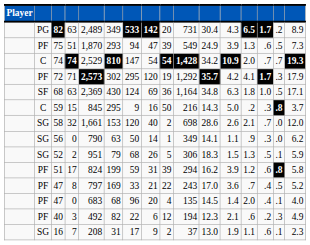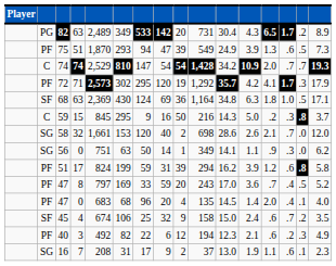 <table class="wikitable sortable" style="font-size: 95%; text-align:right;">
 <tr>
 <th style="background:#0057B7; color:#FFFFFF; border-top:#010101 3px solid; border-bottom:#010101 3px solid;">Player</th>
 <th style="background:#0057B7; color:#FFFFFF; border-top:#010101 3px solid; border-bottom:#010101 3px solid;"></th>
 <th style="background:#0057B7; color:#FFFFFF; border-top:#010101 3px solid; border-bottom:#010101 3px solid;"></th>
 <th style="background:#0057B7; color:#FFFFFF; border-top:#010101 3px solid; border-bottom:#010101 3px solid;"></th>
 <th style="background:#0057B7; color:#FFFFFF; border-top:#010101 3px solid; border-bottom:#010101 3px solid;"></th>
 <th style="background:#0057B7; color:#FFFFFF; border-top:#010101 3px solid; border-bottom:#010101 3px solid;"></th>
 <th style="background:#0057B7; color:#FFFFFF; border-top:#010101 3px solid; border-bottom:#010101 3px solid;"></th>
 <th style="background:#0057B7; color:#FFFFFF; border-top:#010101 3px solid; border-bottom:#010101 3px solid;"></th>
 <th style="background:#0057B7; color:#FFFFFF; border-top:#010101 3px solid; border-bottom:#010101 3px solid;"></th>
 <th style="background:#0057B7; color:#FFFFFF; border-top:#010101 3px solid; border-bottom:#010101 3px solid;"></th>
 <th style="background:#0057B7; color:#FFFFFF; border-top:#010101 3px solid; border-bottom:#010101 3px solid;"></th>
 <th style="background:#0057B7; color:#FFFFFF; border-top:#010101 3px solid; border-bottom:#010101 3px solid;"></th>
 <th style="background:#0057B7; color:#FFFFFF; border-top:#010101 3px solid; border-bottom:#010101 3px solid;"></th>
 <th style="background:#0057B7; color:#FFFFFF; border-top:#010101 3px solid; border-bottom:#010101 3px solid;"></th>
 <th style="background:#0057B7; color:#FFFFFF; border-top:#010101 3px solid; border-bottom:#010101 3px solid;"></th>
 <th style="background:#0057B7; color:#FFFFFF; border-top:#010101 3px solid; border-bottom:#010101 3px solid;"></th>
 </tr>
 <tr>
 <td style="text-align:left;"></td>
 <td style="text-align:center;">PG</td>
 <td style="background:#010101; color:#FFFFFF;"><strong>82</strong></td>
 <td>63</td>
 <td>2,489</td>
 <td>349</td>
 <td style="background:#010101; color:#FFFFFF;"><strong>533</strong></td>
 <td style="background:#010101; color:#FFFFFF;"><strong>142</strong></td>
 <td>20</td>
 <td>731</td>
 <td>30.4</td>
 <td>4.3</td>
 <td style="background:#010101; color:#FFFFFF;"><strong>6.5</strong></td>
 <td style="background:#010101; color:#FFFFFF;"><strong>1.7</strong></td>
 <td>.2</td>
 <td>8.9</td>
 </tr>
 <tr>
 <td style="text-align:left;"></td>
 <td style="text-align:center;">PF</td>
 <td>75</td>
 <td>51</td>
 <td>1,870</td>
 <td>293</td>
 <td>94</td>
 <td>47</td>
 <td>39</td>
 <td>549</td>
 <td>24.9</td>
 <td>3.9</td>
 <td>1.3</td>
 <td>.6</td>
 <td>.5</td>
 <td>7.3</td>
 </tr>
 <tr>
 <td style="text-align:left;"></td>
 <td style="text-align:center;">C</td>
 <td>74</td>
 <td style="background:#010101; color:#FFFFFF;"><strong>74</strong></td>
 <td>2,529</td>
 <td style="background:#010101; color:#FFFFFF;"><strong>810</strong></td>
 <td>147</td>
 <td>54</td>
 <td style="background:#010101; color:#FFFFFF;"><strong>54</strong></td>
 <td style="background:#010101; color:#FFFFFF;"><strong>1,428</strong></td>
 <td>34.2</td>
 <td style="background:#010101; color:#FFFFFF;"><strong>10.9</strong></td>
 <td>2.0</td>
 <td>.7</td>
 <td>.7</td>
 <td style="background:#010101; color:#FFFFFF;"><strong>19.3</strong></td>
 </tr>
 <tr>
 <td style="text-align:left;"></td>
 <td style="text-align:center;">PF</td>
 <td>72</td>
 <td>71</td>
 <td style="background:#010101; color:#FFFFFF;"><strong>2,573</strong></td>
 <td>302</td>
 <td>295</td>
 <td>120</td>
 <td>19</td>
 <td>1,292</td>
 <td style="background:#010101; color:#FFFFFF;"><strong>35.7</strong></td>
 <td>4.2</td>
 <td>4.1</td>
 <td style="background:#010101; color:#FFFFFF;"><strong>1.7</strong></td>
 <td>.3</td>
 <td>17.9</td>
 </tr>
 <tr>
 <td style="text-align:left;"></td>
 <td style="text-align:center;">SF</td>
 <td>68</td>
 <td>63</td>
 <td>2,369</td>
 <td>430</td>
 <td>124</td>
 <td>69</td>
 <td>36</td>
 <td>1,164</td>
 <td>34.8</td>
 <td>6.3</td>
 <td>1.8</td>
 <td>1.0</td>
 <td>.5</td>
 <td>17.1</td>
 </tr>
 <tr>
 <td style="text-align:left;"></td>
 <td style="text-align:center;">C</td>
 <td>59</td>
 <td>15</td>
 <td>845</td>
 <td>295</td>
 <td>9</td>
 <td>16</td>
 <td>50</td>
 <td>216</td>
 <td>14.3</td>
 <td>5.0</td>
 <td>.2</td>
 <td>.3</td>
 <td style="background:#010101; color:#FFFFFF;"><strong>.8</strong></td>
 <td>3.7</td>
 </tr>
 <tr>
 <td style="text-align:left;"></td>
 <td style="text-align:center;">SG</td>
 <td>58</td>
 <td>32</td>
 <td>1,661</td>
 <td>153</td>
 <td>120</td>
 <td>40</td>
 <td>2</td>
 <td>698</td>
 <td>28.6</td>
 <td>2.6</td>
 <td>2.1</td>
 <td>.7</td>
 <td>.0</td>
 <td>12.0</td>
 </tr>
 <tr>
 <td style="text-align:left;"></td>
 <td style="text-align:center;">SG</td>
 <td>56</td>
 <td>0</td>
-<td>790</td>
+<td>751</td>
 <td>63</td>
 <td>50</td>
 <td>14</td>
 <td>1</td>
 <td>349</td>
 <td>14.1</td>
 <td>1.1</td>
 <td>.9</td>
 <td>.3</td>
 <td>.0</td>
 <td>6.2</td>
-</tr>
-<tr>
-<td style="text-align:left;"></td>
-<td style="text-align:center;">SG</td>
-<td>52</td>
-<td>2</td>
-<td>951</td>
-<td>79</td>
-<td>68</td>
-<td>26</td>
-<td>5</td>
-<td>306</td>
-<td>18.3</td>
-<td>1.5</td>
-<td>1.3</td>
-<td>.5</td>
-<td>.1</td>
-<td>5.9</td>
 </tr>
 <tr>
 <td style="text-align:left;"></td>
 <td style="text-align:center;">PF</td>
 <td>51</td>
 <td>17</td>
 <td>824</td>
 <td>199</td>
 <td>59</td>
 <td>31</td>
 <td>39</td>
 <td>294</td>
 <td>16.2</td>
 <td>3.9</td>
 <td>1.2</td>
 <td>.6</td>
 <td style="background:#010101; color:#FFFFFF;"><strong>.8</strong></td>
 <td>5.8</td>
 </tr>
 <tr>
 <td style="text-align:left;"></td>
 <td style="text-align:center;">PF</td>
 <td>47</td>
 <td>8</td>
 <td>797</td>
 <td>169</td>
 <td>33</td>
-<td>21</td>
-<td>22</td>
+<td>59</td>
+<td>20</td>
 <td>243</td>
 <td>17.0</td>
 <td>3.6</td>
 <td>.7</td>
 <td>.4</td>
 <td>.5</td>
 <td>5.2</td>
 </tr>
 <tr>
 <td style="text-align:left;"></td>
 <td style="text-align:center;">PF</td>
 <td>47</td>
 <td>0</td>
 <td>683</td>
 <td>68</td>
 <td>96</td>
 <td>20</td>
 <td>4</td>
 <td>135</td>
 <td>14.5</td>
 <td>1.4</td>
 <td>2.0</td>
 <td>.4</td>
 <td>.1</td>
 <td>4.0</td>
+</tr>
+<tr>
+<td style="text-align:left;"></td>
+<td style="text-align:center;">SF</td>
+<td>45</td>
+<td>4</td>
+<td>674</td>
+<td>106</td>
+<td>25</td>
+<td>32</td>
+<td>9</td>
+<td>158</td>
+<td>15.0</td>
+<td>2.4</td>
+<td>.6</td>
+<td>.7</td>
+<td>.2</td>
+<td>3.5</td>
 </tr>
 <tr>
 <td style="text-align:left;"></td>
 <td style="text-align:center;">PF</td>
 <td>40</td>
 <td>3</td>
 <td>492</td>
 <td>82</td>
 <td>22</td>
 <td>6</td>
 <td>12</td>
 <td>194</td>
 <td>12.3</td>
 <td>2.1</td>
 <td>.6</td>
 <td>.2</td>
 <td>.3</td>
 <td>4.9</td>
 </tr>
 <tr>
 <td style="text-align:left;"></td>
 <td style="text-align:center;">SG</td>
 <td>16</td>
 <td>7</td>
 <td>208</td>
 <td>31</td>
 <td>17</td>
 <td>9</td>
 <td>2</td>
 <td>37</td>
 <td>13.0</td>
 <td>1.9</td>
 <td>1.1</td>
 <td>.6</td>
 <td>.1</td>
 <td>2.3</td>
 </tr>
 </table>
